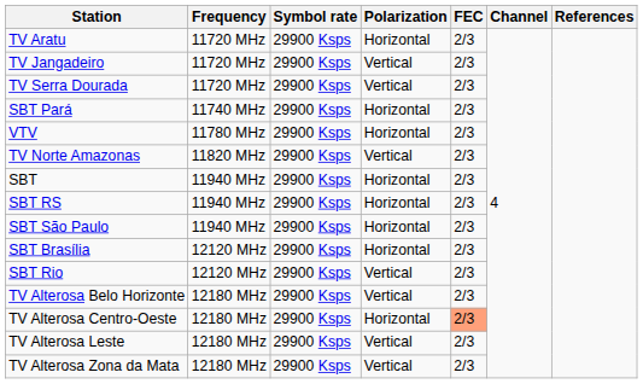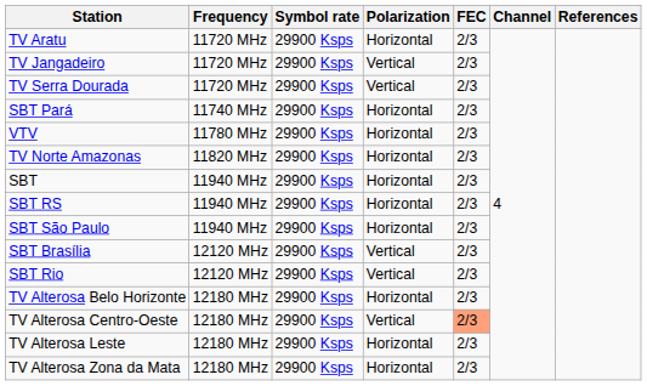 <table class="wikitable">
 <tr>
 <th>Station</th>
 <th>Frequency</th>
 <th>Symbol rate</th>
 <th>Polarization</th>
 <th>FEC</th>
 <th>Channel</th>
 <th>References</th>
 </tr>
 <tr>
 <td><a href='#'>TV Aratu</a></td>
 <td>11720 MHz</td>
 <td>29900 <a href='#'>Ksps</a></td>
 <td>Horizontal</td>
 <td>2/3</td>
 <td rowspan="15">4</td>
 <td rowspan="15"></td>
 </tr>
 <tr>
 <td><a href='#'>TV Jangadeiro</a></td>
 <td>11720 MHz</td>
 <td>29900 <a href='#'>Ksps</a></td>
 <td>Vertical</td>
 <td>2/3</td>
 </tr>
 <tr>
 <td><a href='#'>TV Serra Dourada</a></td>
 <td>11720 MHz</td>
 <td>29900 <a href='#'>Ksps</a></td>
 <td>Vertical</td>
 <td>2/3</td>
 </tr>
 <tr>
 <td><a href='#'>SBT Pará</a></td>
 <td>11740 MHz</td>
 <td>29900 <a href='#'>Ksps</a></td>
 <td>Horizontal</td>
 <td>2/3</td>
 </tr>
 <tr>
 <td><a href='#'>VTV</a></td>
 <td>11780 MHz</td>
 <td>29900 <a href='#'>Ksps</a></td>
 <td>Horizontal</td>
 <td>2/3</td>
 </tr>
 <tr>
 <td><a href='#'>TV Norte Amazonas</a></td>
 <td>11820 MHz</td>
 <td>29900 <a href='#'>Ksps</a></td>
-<td>Vertical</td>
+<td>Horizontal</td>
 <td>2/3</td>
 </tr>
 <tr>
 <td>SBT</td>
 <td>11940 MHz</td>
 <td>29900 <a href='#'>Ksps</a></td>
 <td>Horizontal</td>
 <td>2/3</td>
 </tr>
 <tr>
 <td><a href='#'>SBT RS</a></td>
 <td>11940 MHz</td>
 <td>29900 <a href='#'>Ksps</a></td>
 <td>Horizontal</td>
 <td>2/3</td>
 </tr>
 <tr>
 <td><a href='#'>SBT São Paulo</a></td>
 <td>11940 MHz</td>
 <td>29900 <a href='#'>Ksps</a></td>
 <td>Horizontal</td>
 <td>2/3</td>
 </tr>
 <tr>
 <td><a href='#'>SBT Brasília</a></td>
 <td>12120 MHz</td>
 <td>29900 <a href='#'>Ksps</a></td>
-<td>Horizontal</td>
+<td>Vertical</td>
 <td>2/3</td>
 </tr>
 <tr>
 <td><a href='#'>SBT Rio</a></td>
 <td>12120 MHz</td>
 <td>29900 <a href='#'>Ksps</a></td>
 <td>Vertical</td>
 <td>2/3</td>
 </tr>
 <tr>
 <td><a href='#'>TV Alterosa</a> Belo Horizonte</td>
 <td>12180 MHz</td>
 <td>29900 <a href='#'>Ksps</a></td>
-<td>Vertical</td>
+<td>Horizontal</td>
 <td>2/3</td>
 </tr>
 <tr>
 <td>TV Alterosa Centro-Oeste</td>
 <td>12180 MHz</td>
 <td>29900 <a href='#'>Ksps</a></td>
-<td>Horizontal</td>
+<td>Vertical</td>
 <td style="background: lightsalmon;">2/3</td>
 </tr>
 <tr>
 <td>TV Alterosa Leste</td>
 <td>12180 MHz</td>
 <td>29900 <a href='#'>Ksps</a></td>
-<td>Vertical</td>
+<td>Horizontal</td>
 <td>2/3</td>
 </tr>
 <tr>
 <td>TV Alterosa Zona da Mata</td>
 <td>12180 MHz</td>
 <td>29900 <a href='#'>Ksps</a></td>
-<td>Vertical</td>
+<td>Horizontal</td>
 <td>2/3</td>
 </tr>
 </table>
